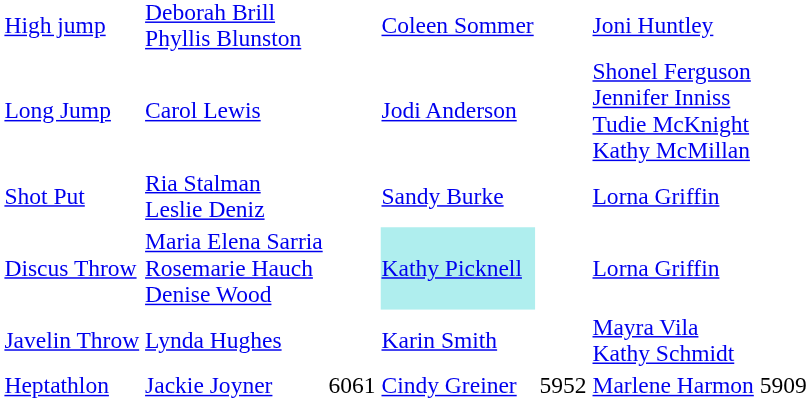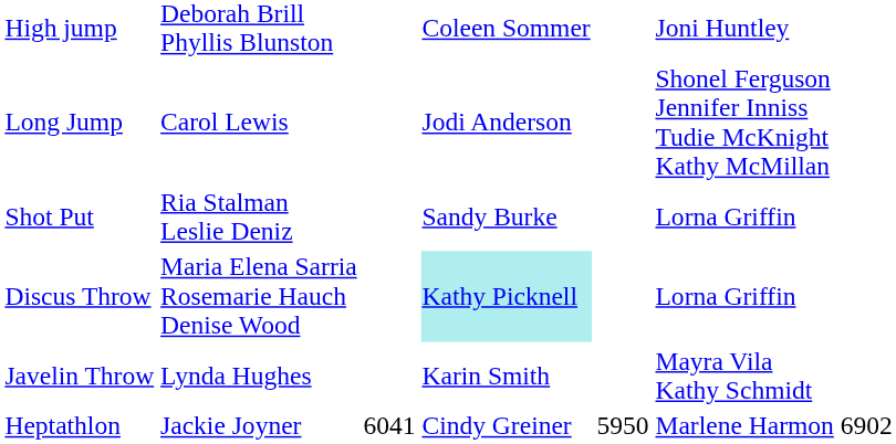 <table>
 <tr>
 <td><a href='#'>High jump</a></td>
 <td><a href='#'>Deborah Brill</a> <br><a href='#'>Phyllis Blunston</a></td>
 <td><br></td>
 <td><a href='#'>Coleen Sommer</a></td>
 <td></td>
 <td><a href='#'>Joni Huntley</a></td>
 <td></td>
 </tr>
 <tr>
 <td><a href='#'>Long Jump</a></td>
 <td><a href='#'>Carol Lewis</a></td>
 <td></td>
 <td><a href='#'>Jodi Anderson</a></td>
 <td></td>
 <td><a href='#'>Shonel Ferguson</a> <br><a href='#'>Jennifer Inniss</a> <br><a href='#'>Tudie McKnight</a> <br><a href='#'>Kathy McMillan</a></td>
 <td><br><br><br></td>
 </tr>
 <tr>
 <td><a href='#'>Shot Put</a></td>
 <td><a href='#'>Ria Stalman</a> <br><a href='#'>Leslie Deniz</a></td>
 <td><br><br></td>
 <td><a href='#'>Sandy Burke</a></td>
 <td></td>
 <td><a href='#'>Lorna Griffin</a></td>
 <td></td>
 </tr>
 <tr>
 <td><a href='#'>Discus Throw</a></td>
 <td><a href='#'>Maria Elena Sarria</a> <br><a href='#'>Rosemarie Hauch</a> <br><a href='#'>Denise Wood</a></td>
 <td><br></td>
 <td style="background: paleturquoise;"><a href='#'>Kathy Picknell</a></td>
 <td></td>
 <td><a href='#'>Lorna Griffin</a></td>
 <td></td>
 </tr>
 <tr>
 <td><a href='#'>Javelin Throw</a></td>
 <td><a href='#'>Lynda Hughes</a></td>
 <td></td>
 <td><a href='#'>Karin Smith</a></td>
 <td></td>
 <td><a href='#'>Mayra Vila</a> <br><a href='#'>Kathy Schmidt</a></td>
 <td><br></td>
 </tr>
 <tr>
 <td><a href='#'>Heptathlon</a></td>
 <td><a href='#'>Jackie Joyner</a></td>
-<td>6061</td>
+<td>6041</td>
 <td><a href='#'>Cindy Greiner</a></td>
-<td>5952</td>
+<td>5950</td>
 <td><a href='#'>Marlene Harmon</a></td>
-<td>5909</td>
+<td>6902</td>
 </tr>
 </table>
